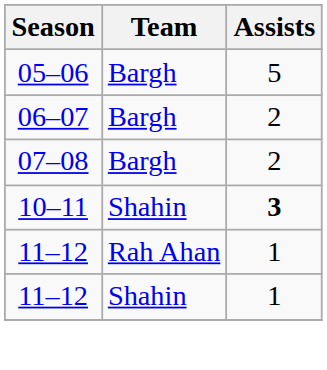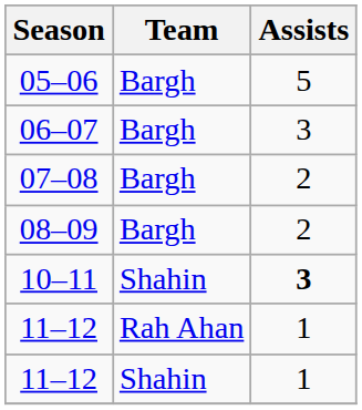 <table class="wikitable" style="text-align: center;">
 <tr>
 <th>Season</th>
 <th>Team</th>
 <th>Assists</th>
 </tr>
 <tr>
 <td><a href='#'>05–06</a></td>
 <td align="left"><a href='#'>Bargh</a></td>
 <td>5</td>
 </tr>
 <tr>
 <td><a href='#'>06–07</a></td>
 <td align="left"><a href='#'>Bargh</a></td>
+<td>3</td>
+</tr>
+<tr>
+<td><a href='#'>07–08</a></td>
+<td align="left"><a href='#'>Bargh</a></td>
 <td>2</td>
 </tr>
 <tr>
-<td><a href='#'>07–08</a></td>
+<td><a href='#'>08–09</a></td>
 <td align="left"><a href='#'>Bargh</a></td>
 <td>2</td>
 </tr>
 <tr>
 <td><a href='#'>10–11</a></td>
 <td align="left"><a href='#'>Shahin</a></td>
 <td><strong>3</strong></td>
 </tr>
 <tr>
 <td><a href='#'>11–12</a></td>
 <td align="left"><a href='#'>Rah Ahan</a></td>
 <td>1</td>
 </tr>
 <tr>
 <td><a href='#'>11–12</a></td>
 <td align="left"><a href='#'>Shahin</a></td>
 <td>1</td>
 </tr>
 <tr>
 </tr>
 </table>
